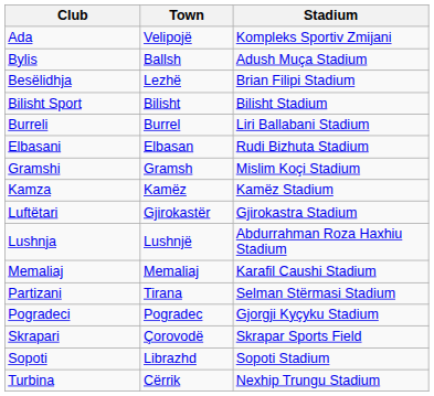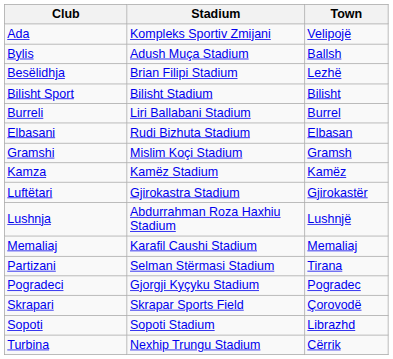 <table class="wikitable sortable">
 <tr>
 <th width=150>Club</th>
+<th width=220>Stadium</th>
 <th width=100>Town</th>
-<th width=220>Stadium</th>
 </tr>
 <tr>
 <td><a href='#'>Ada</a></td>
+<td><a href='#'>Kompleks Sportiv Zmijani</a></td>
 <td><a href='#'>Velipojë</a></td>
-<td><a href='#'>Kompleks Sportiv Zmijani</a></td>
 </tr>
 <tr>
 <td><a href='#'>Bylis</a></td>
+<td><a href='#'>Adush Muça Stadium</a></td>
 <td><a href='#'>Ballsh</a></td>
-<td><a href='#'>Adush Muça Stadium</a></td>
 </tr>
 <tr>
 <td><a href='#'>Besëlidhja</a></td>
+<td><a href='#'>Brian Filipi Stadium</a></td>
 <td><a href='#'>Lezhë</a></td>
-<td><a href='#'>Brian Filipi Stadium</a></td>
 </tr>
 <tr>
 <td><a href='#'>Bilisht Sport</a></td>
+<td><a href='#'>Bilisht Stadium</a></td>
 <td><a href='#'>Bilisht</a></td>
-<td><a href='#'>Bilisht Stadium</a></td>
 </tr>
 <tr>
 <td><a href='#'>Burreli</a></td>
+<td><a href='#'>Liri Ballabani Stadium</a></td>
 <td><a href='#'>Burrel</a></td>
-<td><a href='#'>Liri Ballabani Stadium</a></td>
 </tr>
 <tr>
 <td><a href='#'>Elbasani</a></td>
+<td><a href='#'>Rudi Bizhuta Stadium</a></td>
 <td><a href='#'>Elbasan</a></td>
-<td><a href='#'>Rudi Bizhuta Stadium</a></td>
 </tr>
 <tr>
 <td><a href='#'>Gramshi</a></td>
+<td><a href='#'>Mislim Koçi Stadium</a></td>
 <td><a href='#'>Gramsh</a></td>
-<td><a href='#'>Mislim Koçi Stadium</a></td>
 </tr>
 <tr>
 <td><a href='#'>Kamza</a></td>
+<td><a href='#'>Kamëz Stadium</a></td>
 <td><a href='#'>Kamëz</a></td>
-<td><a href='#'>Kamëz Stadium</a></td>
 </tr>
 <tr>
 <td><a href='#'>Luftëtari</a></td>
+<td><a href='#'>Gjirokastra Stadium</a></td>
 <td><a href='#'>Gjirokastër</a></td>
-<td><a href='#'>Gjirokastra Stadium</a></td>
 </tr>
 <tr>
 <td><a href='#'>Lushnja</a></td>
+<td><a href='#'>Abdurrahman Roza Haxhiu Stadium</a></td>
 <td><a href='#'>Lushnjë</a></td>
-<td><a href='#'>Abdurrahman Roza Haxhiu Stadium</a></td>
 </tr>
 <tr>
 <td><a href='#'>Memaliaj</a></td>
+<td><a href='#'>Karafil Caushi Stadium</a></td>
 <td><a href='#'>Memaliaj</a></td>
-<td><a href='#'>Karafil Caushi Stadium</a></td>
 </tr>
 <tr>
 <td><a href='#'>Partizani</a></td>
+<td><a href='#'>Selman Stërmasi Stadium</a></td>
 <td><a href='#'>Tirana</a></td>
-<td><a href='#'>Selman Stërmasi Stadium</a></td>
 </tr>
 <tr>
 <td><a href='#'>Pogradeci</a></td>
+<td><a href='#'>Gjorgji Kyçyku Stadium</a></td>
 <td><a href='#'>Pogradec</a></td>
-<td><a href='#'>Gjorgji Kyçyku Stadium</a></td>
 </tr>
 <tr>
 <td><a href='#'>Skrapari</a></td>
+<td><a href='#'>Skrapar Sports Field</a></td>
 <td><a href='#'>Çorovodë</a></td>
-<td><a href='#'>Skrapar Sports Field</a></td>
 </tr>
 <tr>
 <td><a href='#'>Sopoti</a></td>
+<td><a href='#'>Sopoti Stadium</a></td>
 <td><a href='#'>Librazhd</a></td>
-<td><a href='#'>Sopoti Stadium</a></td>
 </tr>
 <tr>
 <td><a href='#'>Turbina</a></td>
+<td><a href='#'>Nexhip Trungu Stadium</a></td>
 <td><a href='#'>Cërrik</a></td>
-<td><a href='#'>Nexhip Trungu Stadium</a></td>
 </tr>
 </table>
